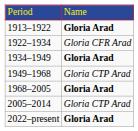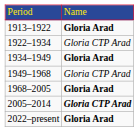 <table class="wikitable" style="text-align: left" align="right">
 <tr>
 <td style="background:#294898;color:#FFEA0E;border:1px solid #DB0223">Period</td>
 <td style="background:#294898;color:#FFEA0E;border:1px solid #DB0223">Name</td>
 </tr>
 <tr>
 <td>1913–1922</td>
 <td align=left><strong>Gloria Arad</strong></td>
 </tr>
 <tr>
 <td>1922–1934</td>
-<td align=left><em>Gloria CFR Arad</em></td>
+<td align=left><em>Gloria CTP Arad</em></td>
 </tr>
 <tr>
 <td>1934–1949</td>
 <td align=left><strong>Gloria Arad</strong></td>
 </tr>
 <tr>
 <td>1949–1968</td>
 <td align=left><em>Gloria CTP Arad</em></td>
 </tr>
 <tr>
 <td>1968–2005</td>
 <td align=left><strong>Gloria Arad</strong></td>
 </tr>
 <tr>
 <td>2005–2014</td>
-<td align=left><em>Gloria CTP Arad</em></td>
+<td align=left><strong><em>Gloria CTP Arad</em></strong></td>
 </tr>
 <tr>
 <td>2022–present</td>
 <td align=left><strong>Gloria Arad</strong></td>
 </tr>
 </table>
